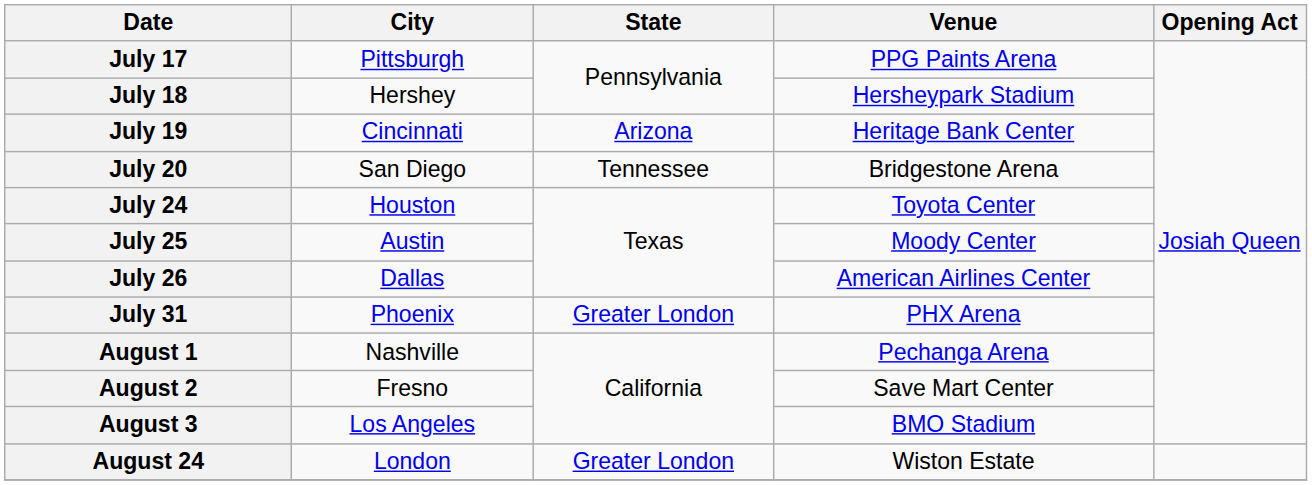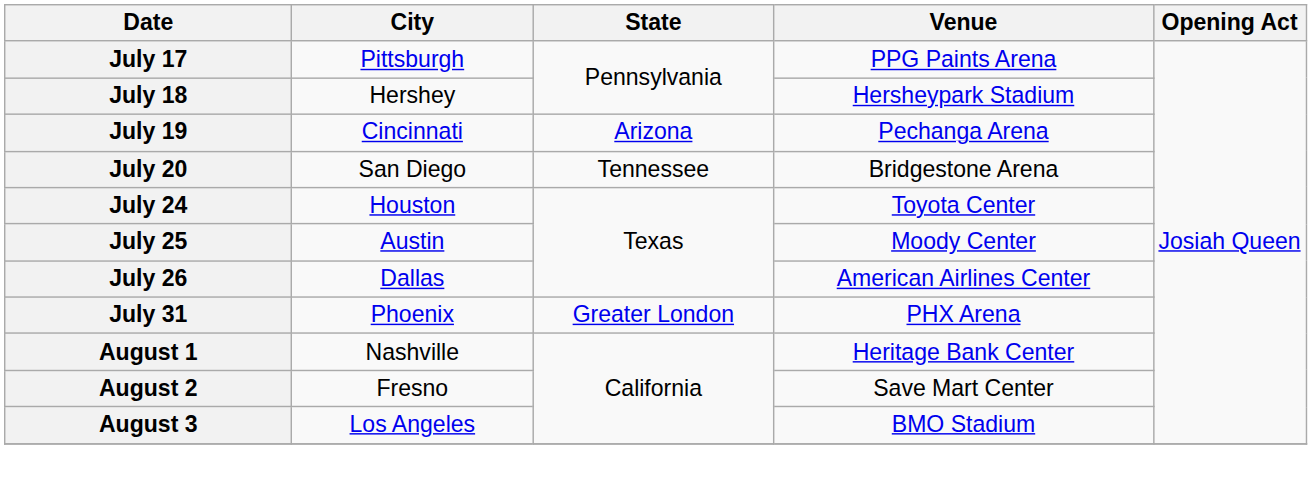 <table class="wikitable plainrowheaders" style="text-align:center;">
 <tr>
 <th scope="col" style="width:12em;">Date</th>
 <th scope="col" style="width:10em;">City</th>
 <th scope="col" style="width:10em;">State</th>
 <th scope="col" style="width:16em;">Venue</th>
 <th>Opening Act</th>
 </tr>
 <tr>
 <th scope="row" style="text-align:center;">July 17</th>
 <td><a href='#'>Pittsburgh</a></td>
 <td rowspan="2">Pennsylvania</td>
 <td><a href='#'>PPG Paints Arena</a></td>
 <td rowspan="11"><a href='#'>Josiah Queen</a></td>
 </tr>
 <tr>
 <th scope="row" style="text-align:center;">July 18</th>
 <td>Hershey</td>
 <td><a href='#'>Hersheypark Stadium</a></td>
 </tr>
 <tr>
 <th scope="row" style="text-align:center;">July 19</th>
 <td><a href='#'>Cincinnati</a></td>
 <td><a href='#'>Arizona</a></td>
-<td><a href='#'>Heritage Bank Center</a></td>
+<td><a href='#'>Pechanga Arena</a></td>
 </tr>
 <tr>
 <th scope="row" style="text-align:center;">July 20</th>
 <td>San Diego</td>
 <td>Tennessee</td>
 <td>Bridgestone Arena</td>
 </tr>
 <tr>
 <th scope="row" style="text-align:center;">July 24</th>
 <td><a href='#'>Houston</a></td>
 <td rowspan="3">Texas</td>
 <td><a href='#'>Toyota Center</a></td>
 </tr>
 <tr>
 <th scope="row" style="text-align:center;">July 25</th>
 <td><a href='#'>Austin</a></td>
 <td><a href='#'>Moody Center</a></td>
 </tr>
 <tr>
 <th scope="row" style="text-align:center;">July 26</th>
 <td><a href='#'>Dallas</a></td>
 <td><a href='#'>American Airlines Center</a></td>
 </tr>
 <tr>
 <th scope="row" style="text-align:center;">July 31</th>
 <td><a href='#'>Phoenix</a></td>
 <td><a href='#'>Greater London</a></td>
 <td><a href='#'>PHX Arena</a></td>
 </tr>
 <tr>
 <th scope="row" style="text-align:center;">August 1</th>
 <td>Nashville</td>
 <td rowspan="3">California</td>
-<td><a href='#'>Pechanga Arena</a></td>
+<td><a href='#'>Heritage Bank Center</a></td>
 </tr>
 <tr>
 <th scope="row" style="text-align:center;">August 2</th>
 <td>Fresno</td>
 <td>Save Mart Center</td>
 </tr>
 <tr>
 <th scope="row" style="text-align:center;">August 3</th>
 <td><a href='#'>Los Angeles</a></td>
 <td><a href='#'>BMO Stadium</a></td>
 </tr>
 <tr>
-<th scope="row" style="text-align:center;">August 24</th>
-<td><a href='#'>London</a></td>
-<td><a href='#'>Greater London</a></td>
-<td>Wiston Estate</td>
-<td></td>
-</tr>
-<tr>
 </tr>
 </table>
